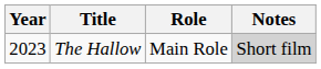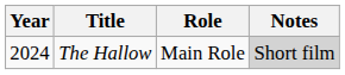 <table class="wikitable">
 <tr>
 <th>Year</th>
 <th>Title</th>
 <th>Role</th>
 <th>Notes</th>
 </tr>
 <tr>
-<td>2023</td>
+<td>2024</td>
 <td><em>The Hallow</em></td>
 <td>Main Role</td>
 <td style="background: lightgrey;">Short film</td>
 </tr>
 </table>
